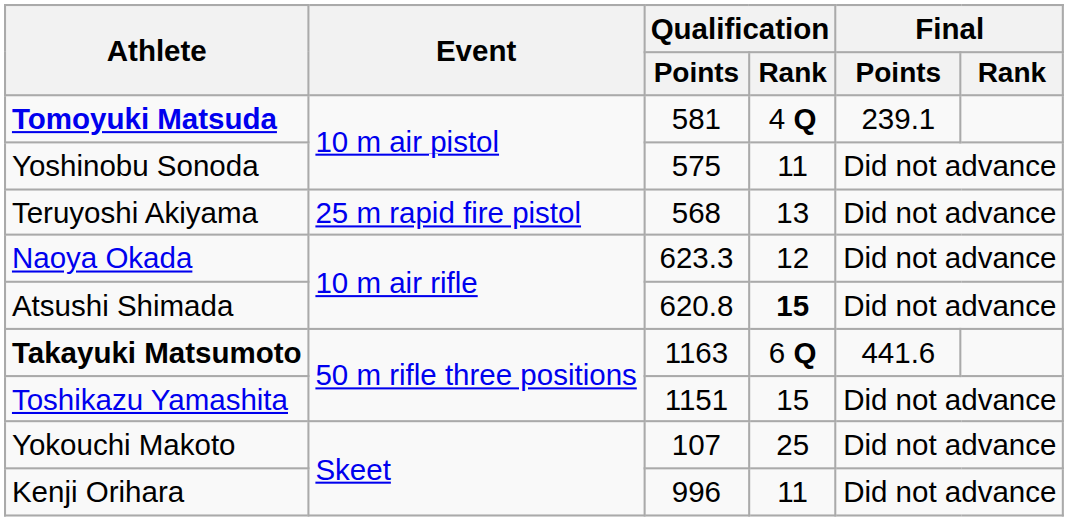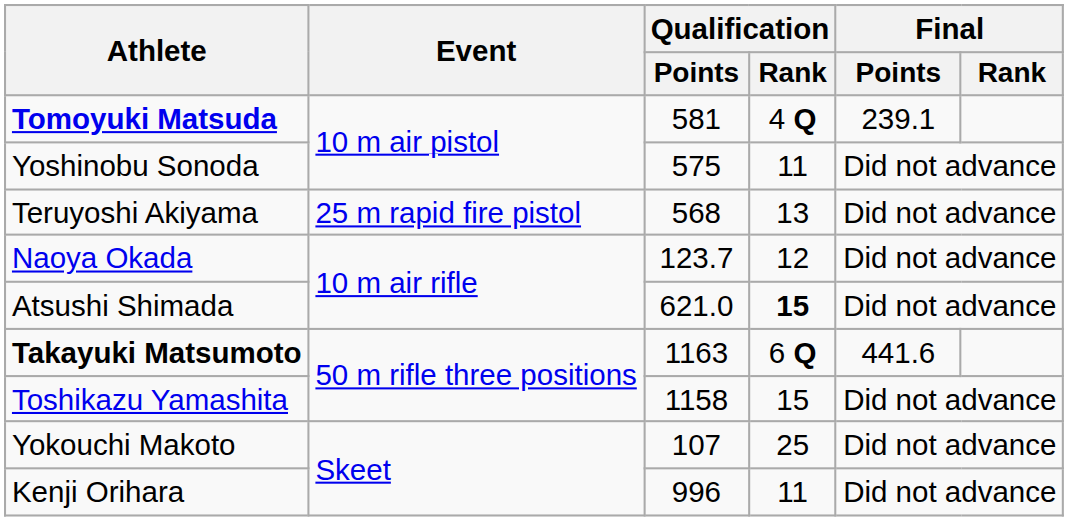 <table class=wikitable style=font-size:90%;text-align:center>
 <tr>
 <th rowspan="2">Athlete</th>
 <th rowspan="2">Event</th>
 <th colspan=2>Qualification</th>
 <th colspan=2>Final</th>
 </tr>
 <tr style="font-size:95%">
 <th>Points</th>
 <th>Rank</th>
 <th>Points</th>
 <th>Rank</th>
 </tr>
 <tr>
 <td style="text-align:left"><strong><a href='#'>Tomoyuki Matsuda</a></strong></td>
 <td style="text-align:left" rowspan=2><a href='#'>10 m air pistol</a></td>
 <td>581</td>
 <td>4 <strong>Q</strong></td>
 <td>239.1</td>
 <td></td>
 </tr>
 <tr>
 <td style="text-align:left">Yoshinobu Sonoda</td>
 <td>575</td>
 <td>11</td>
 <td colspan=2>Did not advance</td>
 </tr>
 <tr>
 <td style="text-align:left">Teruyoshi Akiyama</td>
 <td style="text-align:left"><a href='#'>25 m rapid fire pistol</a></td>
 <td>568</td>
 <td>13</td>
 <td colspan=2>Did not advance</td>
 </tr>
 <tr>
 <td style="text-align:left"><a href='#'>Naoya Okada</a></td>
 <td style="text-align:left" rowspan=2><a href='#'>10 m air rifle</a></td>
-<td>623.3</td>
+<td>123.7</td>
 <td>12</td>
 <td colspan=2>Did not advance</td>
 </tr>
 <tr>
 <td style="text-align:left">Atsushi Shimada</td>
-<td>620.8</td>
+<td>621.0</td>
 <td><strong>15</strong></td>
 <td colspan=2>Did not advance</td>
 </tr>
 <tr>
 <td style="text-align:left"><strong>Takayuki Matsumoto</strong></td>
 <td style="text-align:left" rowspan=2><a href='#'>50 m rifle three positions</a></td>
 <td>1163</td>
 <td>6 <strong>Q</strong></td>
 <td>441.6</td>
 <td></td>
 </tr>
 <tr>
 <td style="text-align:left"><a href='#'>Toshikazu Yamashita</a></td>
-<td>1151</td>
+<td>1158</td>
 <td>15</td>
 <td colspan=2>Did not advance</td>
 </tr>
 <tr>
 <td style="text-align:left">Yokouchi Makoto</td>
 <td style="text-align:left" rowspan=2><a href='#'>Skeet</a></td>
 <td>107</td>
 <td>25</td>
 <td colspan=2>Did not advance</td>
 </tr>
 <tr>
 <td style="text-align:left">Kenji Orihara</td>
 <td>996</td>
 <td>11</td>
 <td colspan=2>Did not advance</td>
 </tr>
 </table>
